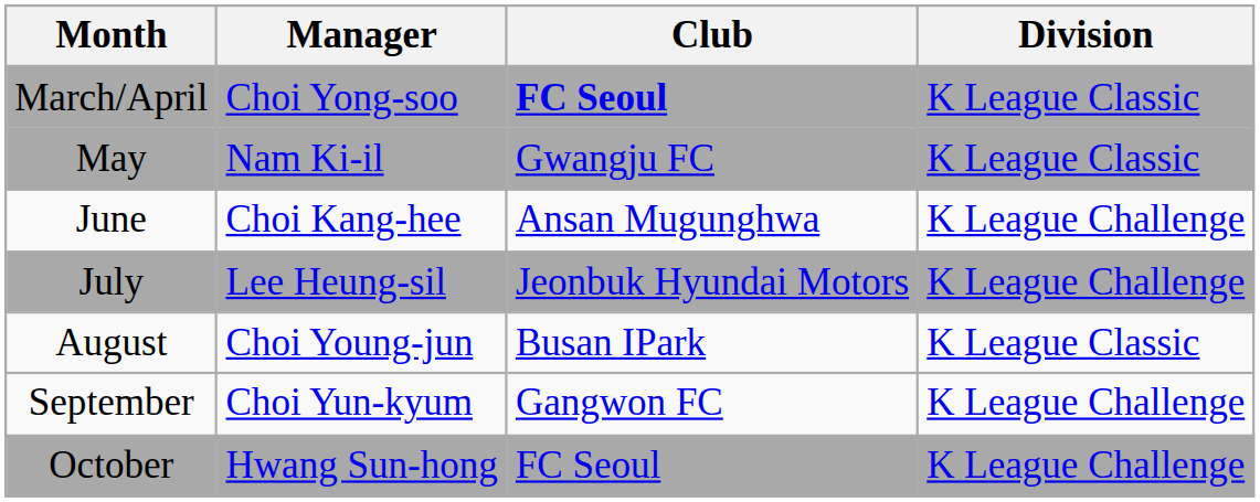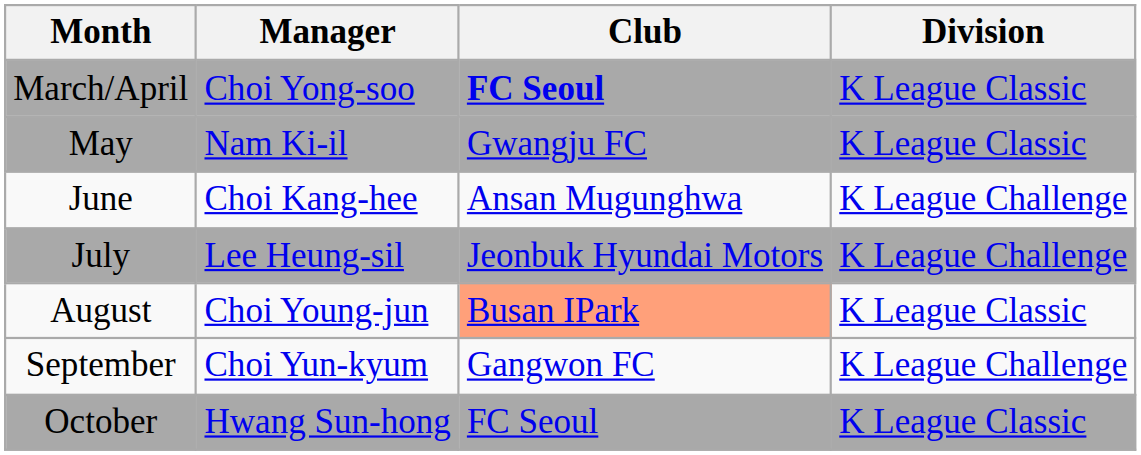 <table class="wikitable">
 <tr>
 <th>Month</th>
 <th>Manager</th>
 <th>Club</th>
 <th>Division</th>
 </tr>
 <tr bgcolor=darkgray>
 <td align=center>March/April</td>
 <td> <a href='#'>Choi Yong-soo</a></td>
 <td><strong><a href='#'>FC Seoul</a></strong></td>
 <td><a href='#'>K League Classic</a></td>
 </tr>
 <tr bgcolor=darkgray>
 <td align=center>May</td>
 <td> <a href='#'>Nam Ki-il</a></td>
 <td><a href='#'>Gwangju FC</a></td>
 <td><a href='#'>K League Classic</a></td>
 </tr>
 <tr>
 <td align=center>June</td>
 <td> <a href='#'>Choi Kang-hee</a></td>
 <td><a href='#'>Ansan Mugunghwa</a></td>
 <td><a href='#'>K League Challenge</a></td>
 </tr>
 <tr bgcolor=darkgray>
 <td align=center>July</td>
 <td> <a href='#'>Lee Heung-sil</a></td>
 <td><a href='#'>Jeonbuk Hyundai Motors</a></td>
 <td><a href='#'>K League Challenge</a></td>
 </tr>
 <tr>
 <td align=center>August</td>
 <td> <a href='#'>Choi Young-jun</a></td>
-<td><a href='#'>Busan IPark</a></td>
+<td style="background: lightsalmon;"><a href='#'>Busan IPark</a></td>
 <td><a href='#'>K League Classic</a></td>
 </tr>
 <tr>
 <td align=center>September</td>
 <td> <a href='#'>Choi Yun-kyum</a></td>
 <td><a href='#'>Gangwon FC</a></td>
 <td><a href='#'>K League Challenge</a></td>
 </tr>
 <tr bgcolor=darkgray>
 <td align=center>October</td>
 <td> <a href='#'>Hwang Sun-hong</a></td>
 <td><a href='#'>FC Seoul</a></td>
-<td><a href='#'>K League Challenge</a></td>
+<td><a href='#'>K League Classic</a></td>
 </tr>
 </table>
